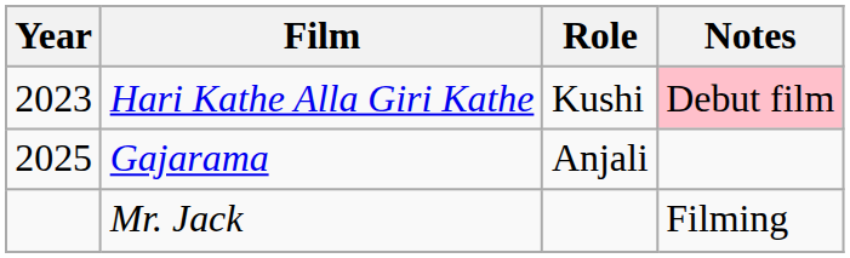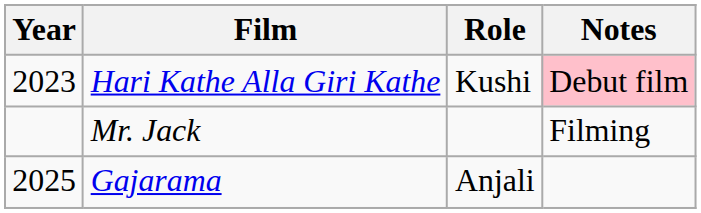 <table class="wikitable">
 <tr>
 <th>Year</th>
 <th>Film</th>
 <th>Role</th>
 <th>Notes</th>
 </tr>
 <tr>
 <td>2023</td>
 <td><em><a href='#'>Hari Kathe Alla Giri Kathe</a></em></td>
 <td>Kushi</td>
 <td style="background: pink;">Debut film</td>
 </tr>
 <tr>
+<td></td>
+<td><em>Mr. Jack</em></td>
+<td></td>
+<td>Filming</td>
+</tr>
+<tr>
 <td>2025</td>
 <td><em><a href='#'>Gajarama</a></em></td>
 <td>Anjali</td>
 <td></td>
 </tr>
-<tr>
-<td></td>
-<td><em>Mr. Jack</em></td>
-<td></td>
-<td>Filming</td>
-</tr>
 </table>
